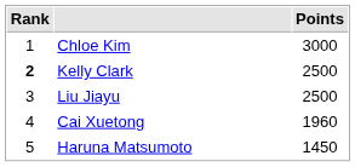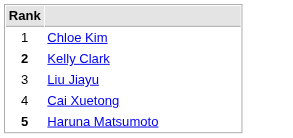 <table cellspacing="1" cellpadding="3" style="border:1px solid #aaa; font-size:86%;">
 <tr style="background:#e4e4e4;">
 <th style="border-bottom:1px solid #aaa; width:10px;">Rank</th>
 <th style="border-bottom:1px solid #aaa; width:200px;"></th>
-<th style="border-bottom:1px solid #aaa; width:20px;">Points</th>
 </tr>
 <tr>
 <td align=center>1</td>
 <td> <a href='#'>Chloe Kim</a></td>
-<td align=center>3000</td>
 </tr>
 <tr>
 <td align=center><strong>2</strong></td>
 <td> <a href='#'>Kelly Clark</a></td>
-<td align=center>2500</td>
 </tr>
 <tr>
 <td align=center>3</td>
 <td> <a href='#'>Liu Jiayu</a></td>
-<td align=center>2500</td>
 </tr>
 <tr>
 <td align=center>4</td>
 <td> <a href='#'>Cai Xuetong</a></td>
-<td align=center>1960</td>
 </tr>
 <tr>
-<td align=center>5</td>
+<td align=center><strong>5</strong></td>
 <td> <a href='#'>Haruna Matsumoto</a></td>
-<td align=center>1450</td>
 </tr>
 </table>
